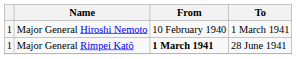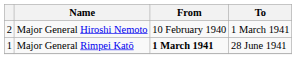 <table class=wikitable>
 <tr>
 <th></th>
 <th>Name</th>
 <th>From</th>
 <th>To</th>
 </tr>
 <tr>
-<td>1</td>
+<td>2</td>
 <td>Major General <a href='#'>Hiroshi Nemoto</a></td>
 <td>10 February 1940</td>
 <td>1 March 1941</td>
 </tr>
 <tr>
 <td>1</td>
 <td>Major General <a href='#'>Rimpei Katō</a></td>
 <td><strong>1 March 1941</strong></td>
 <td>28 June 1941</td>
 </tr>
 <tr>
 </tr>
 </table>
